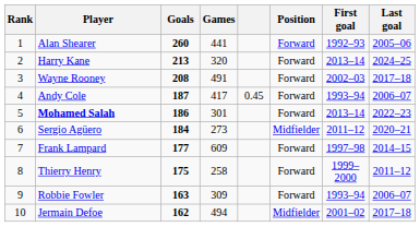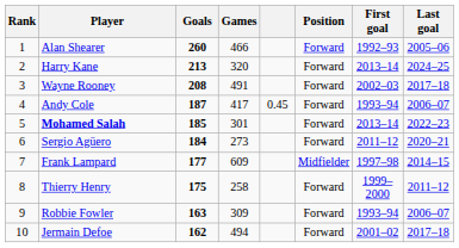 <table class="wikitable sortable nowrap" style="text-align: center">
 <tr>
 <th>Rank</th>
 <th style="width:175px">Player</th>
 <th style="width:50px">Goals</th>
 <th>Games</th>
 <th style="width:40px"></th>
 <th style="width:50px">Position</th>
 <th style="width:60px">First goal</th>
 <th style="width:60px">Last goal</th>
 </tr>
 <tr>
 <td>1</td>
 <td style="text-align:left"> <a href='#'>Alan Shearer</a></td>
 <td><strong>260</strong></td>
-<td>441</td>
+<td>466</td>
 <td></td>
 <td><a href='#'>Forward</a></td>
 <td><a href='#'>1992–93</a></td>
 <td><a href='#'>2005–06</a></td>
 </tr>
 <tr>
 <td>2</td>
 <td style="text-align:left"> <a href='#'>Harry Kane</a></td>
 <td><strong>213</strong></td>
 <td>320</td>
 <td></td>
 <td>Forward</td>
 <td><a href='#'>2013–14</a></td>
 <td><a href='#'>2024–25</a></td>
 </tr>
 <tr>
 <td>3</td>
 <td style="text-align:left"> <a href='#'>Wayne Rooney</a></td>
 <td><strong>208</strong></td>
 <td>491</td>
 <td></td>
 <td>Forward</td>
 <td><a href='#'>2002–03</a></td>
 <td><a href='#'>2017–18</a></td>
 </tr>
 <tr>
 <td>4</td>
 <td style="text-align:left"> <a href='#'>Andy Cole</a></td>
 <td><strong>187</strong></td>
 <td>417</td>
 <td>0.45</td>
 <td>Forward</td>
 <td><a href='#'>1993–94</a></td>
 <td><a href='#'>2006–07</a></td>
 </tr>
 <tr>
 <td>5</td>
 <td style="text-align:left"> <strong><a href='#'>Mohamed Salah</a></strong></td>
-<td><strong>186</strong></td>
+<td><strong>185</strong></td>
 <td>301</td>
 <td></td>
 <td>Forward</td>
 <td><a href='#'>2013–14</a></td>
 <td><a href='#'>2022–23</a></td>
 </tr>
 <tr>
 <td>6</td>
 <td style="text-align:left"> <a href='#'>Sergio Agüero</a></td>
 <td><strong>184</strong></td>
 <td>273</td>
 <td></td>
-<td><a href='#'>Midfielder</a></td>
+<td>Forward</td>
 <td><a href='#'>2011–12</a></td>
 <td><a href='#'>2020–21</a></td>
 </tr>
 <tr>
 <td>7</td>
 <td style="text-align:left"> <a href='#'>Frank Lampard</a></td>
 <td><strong>177</strong></td>
 <td>609</td>
 <td></td>
-<td>Forward</td>
+<td><a href='#'>Midfielder</a></td>
 <td><a href='#'>1997–98</a></td>
 <td><a href='#'>2014–15</a></td>
 </tr>
 <tr>
 <td>8</td>
 <td style="text-align:left"> <a href='#'>Thierry Henry</a></td>
 <td><strong>175</strong></td>
 <td>258</td>
 <td></td>
 <td>Forward</td>
 <td><a href='#'>1999–2000</a></td>
 <td><a href='#'>2011–12</a></td>
 </tr>
 <tr>
 <td>9</td>
 <td style="text-align:left"> <a href='#'>Robbie Fowler</a></td>
 <td><strong>163</strong></td>
 <td>309</td>
 <td></td>
 <td>Forward</td>
 <td><a href='#'>1993–94</a></td>
 <td><a href='#'>2006–07</a></td>
 </tr>
 <tr>
 <td>10</td>
 <td style="text-align:left"> <a href='#'>Jermain Defoe</a></td>
 <td><strong>162</strong></td>
 <td>494</td>
 <td></td>
-<td><a href='#'>Midfielder</a></td>
+<td>Forward</td>
 <td><a href='#'>2001–02</a></td>
 <td><a href='#'>2017–18</a></td>
 </tr>
 </table>
